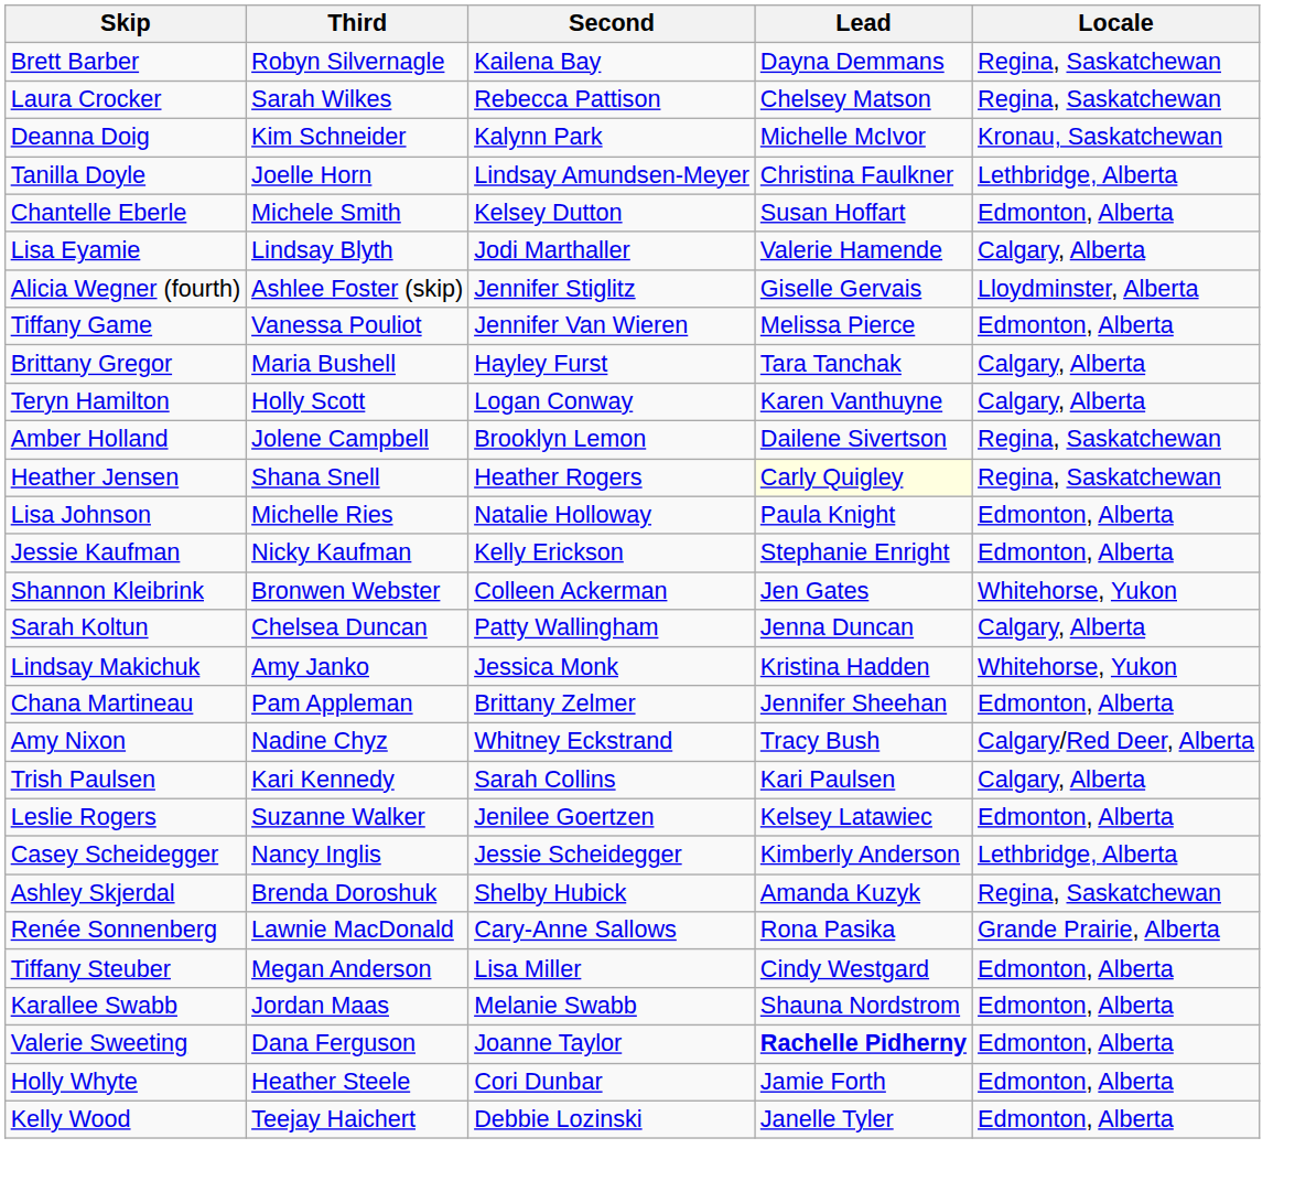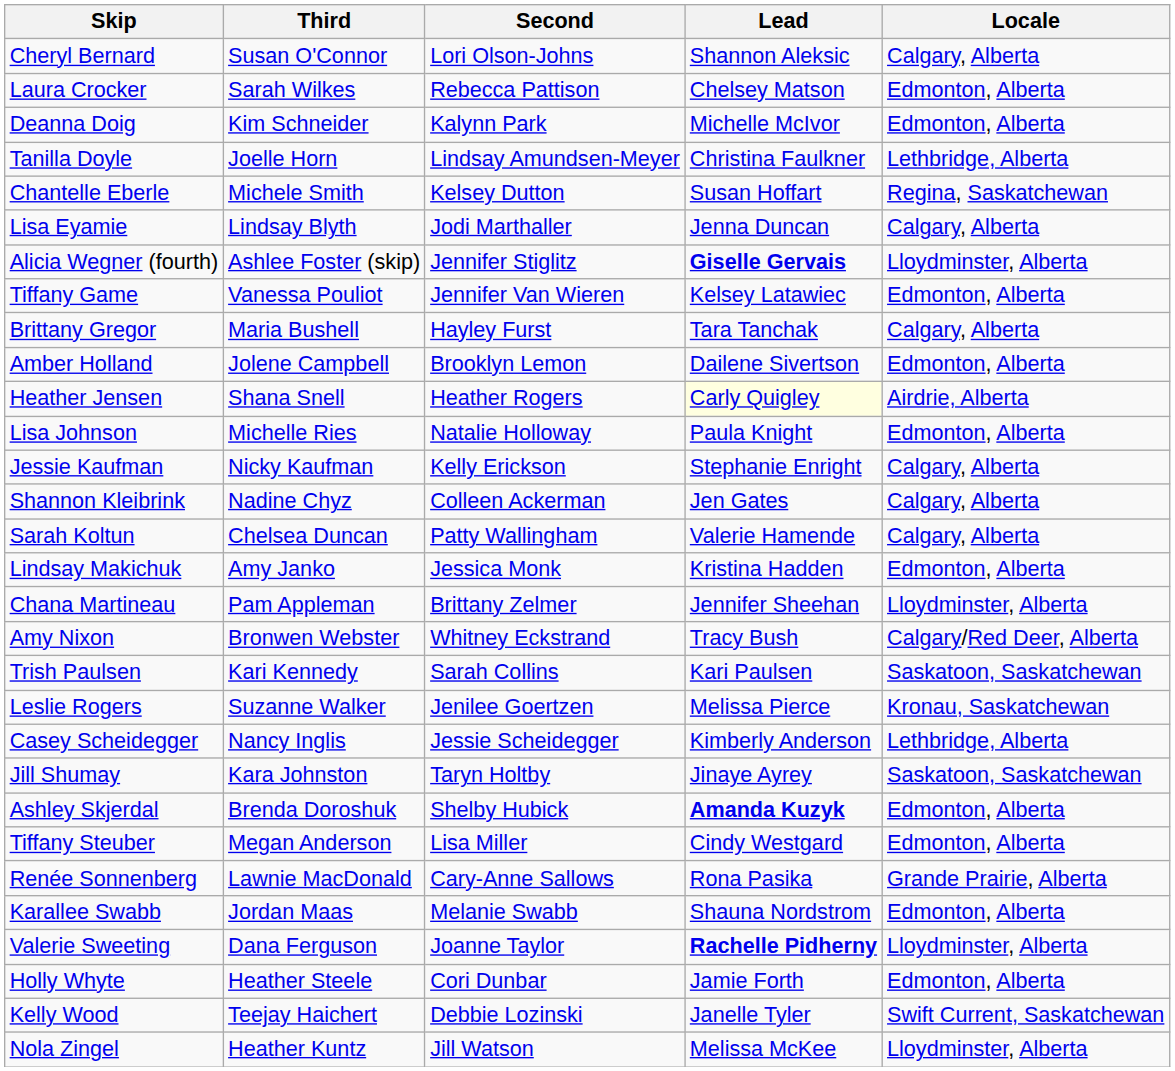 <table class=wikitable>
 <tr>
 <th>Skip</th>
 <th>Third</th>
 <th>Second</th>
 <th>Lead</th>
 <th>Locale</th>
 </tr>
 <tr>
-<td><a href='#'>Brett Barber</a></td>
-<td><a href='#'>Robyn Silvernagle</a></td>
-<td><a href='#'>Kailena Bay</a></td>
-<td><a href='#'>Dayna Demmans</a></td>
-<td> <a href='#'>Regina</a>, <a href='#'>Saskatchewan</a></td>
+<td><a href='#'>Cheryl Bernard</a></td>
+<td><a href='#'>Susan O'Connor</a></td>
+<td><a href='#'>Lori Olson-Johns</a></td>
+<td><a href='#'>Shannon Aleksic</a></td>
+<td> <a href='#'>Calgary</a>, <a href='#'>Alberta</a></td>
 </tr>
 <tr>
 <td><a href='#'>Laura Crocker</a></td>
 <td><a href='#'>Sarah Wilkes</a></td>
 <td><a href='#'>Rebecca Pattison</a></td>
 <td><a href='#'>Chelsey Matson</a></td>
-<td> <a href='#'>Regina</a>, <a href='#'>Saskatchewan</a></td>
+<td> <a href='#'>Edmonton</a>, <a href='#'>Alberta</a></td>
 </tr>
 <tr>
 <td><a href='#'>Deanna Doig</a></td>
 <td><a href='#'>Kim Schneider</a></td>
 <td><a href='#'>Kalynn Park</a></td>
 <td><a href='#'>Michelle McIvor</a></td>
-<td> <a href='#'>Kronau, Saskatchewan</a></td>
+<td> <a href='#'>Edmonton</a>, <a href='#'>Alberta</a></td>
 </tr>
 <tr>
 <td><a href='#'>Tanilla Doyle</a></td>
 <td><a href='#'>Joelle Horn</a></td>
 <td><a href='#'>Lindsay Amundsen-Meyer</a></td>
 <td><a href='#'>Christina Faulkner</a></td>
 <td> <a href='#'>Lethbridge, Alberta</a></td>
 </tr>
 <tr>
 <td><a href='#'>Chantelle Eberle</a></td>
 <td><a href='#'>Michele Smith</a></td>
 <td><a href='#'>Kelsey Dutton</a></td>
 <td><a href='#'>Susan Hoffart</a></td>
-<td> <a href='#'>Edmonton</a>, <a href='#'>Alberta</a></td>
+<td> <a href='#'>Regina</a>, <a href='#'>Saskatchewan</a></td>
 </tr>
 <tr>
 <td><a href='#'>Lisa Eyamie</a></td>
 <td><a href='#'>Lindsay Blyth</a></td>
 <td><a href='#'>Jodi Marthaller</a></td>
-<td><a href='#'>Valerie Hamende</a></td>
+<td><a href='#'>Jenna Duncan</a></td>
 <td> <a href='#'>Calgary</a>, <a href='#'>Alberta</a></td>
 </tr>
 <tr>
 <td><a href='#'>Alicia Wegner</a> (fourth)</td>
 <td><a href='#'>Ashlee Foster</a> (skip)</td>
 <td><a href='#'>Jennifer Stiglitz</a></td>
-<td><a href='#'>Giselle Gervais</a></td>
+<td><strong><a href='#'>Giselle Gervais</a></strong></td>
 <td> <a href='#'>Lloydminster</a>, <a href='#'>Alberta</a></td>
 </tr>
 <tr>
 <td><a href='#'>Tiffany Game</a></td>
 <td><a href='#'>Vanessa Pouliot</a></td>
 <td><a href='#'>Jennifer Van Wieren</a></td>
-<td><a href='#'>Melissa Pierce</a></td>
+<td><a href='#'>Kelsey Latawiec</a></td>
 <td> <a href='#'>Edmonton</a>, <a href='#'>Alberta</a></td>
 </tr>
 <tr>
 <td><a href='#'>Brittany Gregor</a></td>
 <td><a href='#'>Maria Bushell</a></td>
 <td><a href='#'>Hayley Furst</a></td>
 <td><a href='#'>Tara Tanchak</a></td>
 <td> <a href='#'>Calgary</a>, <a href='#'>Alberta</a></td>
 </tr>
 <tr>
-<td><a href='#'>Teryn Hamilton</a></td>
-<td><a href='#'>Holly Scott</a></td>
-<td><a href='#'>Logan Conway</a></td>
-<td><a href='#'>Karen Vanthuyne</a></td>
-<td> <a href='#'>Calgary</a>, <a href='#'>Alberta</a></td>
-</tr>
-<tr>
 <td><a href='#'>Amber Holland</a></td>
 <td><a href='#'>Jolene Campbell</a></td>
 <td><a href='#'>Brooklyn Lemon</a></td>
 <td><a href='#'>Dailene Sivertson</a></td>
-<td> <a href='#'>Regina</a>, <a href='#'>Saskatchewan</a></td>
+<td> <a href='#'>Edmonton</a>, <a href='#'>Alberta</a></td>
 </tr>
 <tr>
 <td><a href='#'>Heather Jensen</a></td>
 <td><a href='#'>Shana Snell</a></td>
 <td><a href='#'>Heather Rogers</a></td>
 <td style="background: lightyellow;"><a href='#'>Carly Quigley</a></td>
-<td> <a href='#'>Regina</a>, <a href='#'>Saskatchewan</a></td>
+<td> <a href='#'>Airdrie, Alberta</a></td>
 </tr>
 <tr>
 <td><a href='#'>Lisa Johnson</a></td>
 <td><a href='#'>Michelle Ries</a></td>
 <td><a href='#'>Natalie Holloway</a></td>
 <td><a href='#'>Paula Knight</a></td>
 <td> <a href='#'>Edmonton</a>, <a href='#'>Alberta</a></td>
 </tr>
 <tr>
 <td><a href='#'>Jessie Kaufman</a></td>
 <td><a href='#'>Nicky Kaufman</a></td>
 <td><a href='#'>Kelly Erickson</a></td>
 <td><a href='#'>Stephanie Enright</a></td>
-<td> <a href='#'>Edmonton</a>, <a href='#'>Alberta</a></td>
+<td> <a href='#'>Calgary</a>, <a href='#'>Alberta</a></td>
 </tr>
 <tr>
 <td><a href='#'>Shannon Kleibrink</a></td>
-<td><a href='#'>Bronwen Webster</a></td>
+<td><a href='#'>Nadine Chyz</a></td>
 <td><a href='#'>Colleen Ackerman</a></td>
 <td><a href='#'>Jen Gates</a></td>
-<td> <a href='#'>Whitehorse</a>, <a href='#'>Yukon</a></td>
+<td> <a href='#'>Calgary</a>, <a href='#'>Alberta</a></td>
 </tr>
 <tr>
 <td><a href='#'>Sarah Koltun</a></td>
 <td><a href='#'>Chelsea Duncan</a></td>
 <td><a href='#'>Patty Wallingham</a></td>
-<td><a href='#'>Jenna Duncan</a></td>
+<td><a href='#'>Valerie Hamende</a></td>
 <td> <a href='#'>Calgary</a>, <a href='#'>Alberta</a></td>
 </tr>
 <tr>
 <td><a href='#'>Lindsay Makichuk</a></td>
 <td><a href='#'>Amy Janko</a></td>
 <td><a href='#'>Jessica Monk</a></td>
 <td><a href='#'>Kristina Hadden</a></td>
-<td> <a href='#'>Whitehorse</a>, <a href='#'>Yukon</a></td>
+<td> <a href='#'>Edmonton</a>, <a href='#'>Alberta</a></td>
 </tr>
 <tr>
 <td><a href='#'>Chana Martineau</a></td>
 <td><a href='#'>Pam Appleman</a></td>
 <td><a href='#'>Brittany Zelmer</a></td>
 <td><a href='#'>Jennifer Sheehan</a></td>
-<td> <a href='#'>Edmonton</a>, <a href='#'>Alberta</a></td>
+<td> <a href='#'>Lloydminster</a>, <a href='#'>Alberta</a></td>
 </tr>
 <tr>
 <td><a href='#'>Amy Nixon</a></td>
-<td><a href='#'>Nadine Chyz</a></td>
+<td><a href='#'>Bronwen Webster</a></td>
 <td><a href='#'>Whitney Eckstrand</a></td>
 <td><a href='#'>Tracy Bush</a></td>
 <td> <a href='#'>Calgary</a>/<a href='#'>Red Deer</a>, <a href='#'>Alberta</a></td>
 </tr>
 <tr>
 <td><a href='#'>Trish Paulsen</a></td>
 <td><a href='#'>Kari Kennedy</a></td>
 <td><a href='#'>Sarah Collins</a></td>
 <td><a href='#'>Kari Paulsen</a></td>
-<td> <a href='#'>Calgary</a>, <a href='#'>Alberta</a></td>
+<td> <a href='#'>Saskatoon, Saskatchewan</a></td>
 </tr>
 <tr>
 <td><a href='#'>Leslie Rogers</a></td>
 <td><a href='#'>Suzanne Walker</a></td>
 <td><a href='#'>Jenilee Goertzen</a></td>
-<td><a href='#'>Kelsey Latawiec</a></td>
-<td> <a href='#'>Edmonton</a>, <a href='#'>Alberta</a></td>
+<td><a href='#'>Melissa Pierce</a></td>
+<td> <a href='#'>Kronau, Saskatchewan</a></td>
 </tr>
 <tr>
 <td><a href='#'>Casey Scheidegger</a></td>
 <td><a href='#'>Nancy Inglis</a></td>
 <td><a href='#'>Jessie Scheidegger</a></td>
 <td><a href='#'>Kimberly Anderson</a></td>
 <td> <a href='#'>Lethbridge, Alberta</a></td>
 </tr>
 <tr>
+<td><a href='#'>Jill Shumay</a></td>
+<td><a href='#'>Kara Johnston</a></td>
+<td><a href='#'>Taryn Holtby</a></td>
+<td><a href='#'>Jinaye Ayrey</a></td>
+<td> <a href='#'>Saskatoon, Saskatchewan</a></td>
+</tr>
+<tr>
 <td><a href='#'>Ashley Skjerdal</a></td>
 <td><a href='#'>Brenda Doroshuk</a></td>
 <td><a href='#'>Shelby Hubick</a></td>
-<td><a href='#'>Amanda Kuzyk</a></td>
-<td> <a href='#'>Regina</a>, <a href='#'>Saskatchewan</a></td>
+<td><strong><a href='#'>Amanda Kuzyk</a></strong></td>
+<td> <a href='#'>Edmonton</a>, <a href='#'>Alberta</a></td>
+</tr>
+<tr>
+<td><a href='#'>Tiffany Steuber</a></td>
+<td><a href='#'>Megan Anderson</a></td>
+<td><a href='#'>Lisa Miller</a></td>
+<td><a href='#'>Cindy Westgard</a></td>
+<td> <a href='#'>Edmonton</a>, <a href='#'>Alberta</a></td>
 </tr>
 <tr>
 <td><a href='#'>Renée Sonnenberg</a></td>
 <td><a href='#'>Lawnie MacDonald</a></td>
 <td><a href='#'>Cary-Anne Sallows</a></td>
 <td><a href='#'>Rona Pasika</a></td>
 <td> <a href='#'>Grande Prairie</a>, <a href='#'>Alberta</a></td>
-</tr>
-<tr>
-<td><a href='#'>Tiffany Steuber</a></td>
-<td><a href='#'>Megan Anderson</a></td>
-<td><a href='#'>Lisa Miller</a></td>
-<td><a href='#'>Cindy Westgard</a></td>
-<td> <a href='#'>Edmonton</a>, <a href='#'>Alberta</a></td>
 </tr>
 <tr>
 <td><a href='#'>Karallee Swabb</a></td>
 <td><a href='#'>Jordan Maas</a></td>
 <td><a href='#'>Melanie Swabb</a></td>
 <td><a href='#'>Shauna Nordstrom</a></td>
 <td> <a href='#'>Edmonton</a>, <a href='#'>Alberta</a></td>
 </tr>
 <tr>
 <td><a href='#'>Valerie Sweeting</a></td>
 <td><a href='#'>Dana Ferguson</a></td>
 <td><a href='#'>Joanne Taylor</a></td>
 <td><strong><a href='#'>Rachelle Pidherny</a></strong></td>
-<td> <a href='#'>Edmonton</a>, <a href='#'>Alberta</a></td>
+<td> <a href='#'>Lloydminster</a>, <a href='#'>Alberta</a></td>
 </tr>
 <tr>
 <td><a href='#'>Holly Whyte</a></td>
 <td><a href='#'>Heather Steele</a></td>
 <td><a href='#'>Cori Dunbar</a></td>
 <td><a href='#'>Jamie Forth</a></td>
 <td> <a href='#'>Edmonton</a>, <a href='#'>Alberta</a></td>
 </tr>
 <tr>
 <td><a href='#'>Kelly Wood</a></td>
 <td><a href='#'>Teejay Haichert</a></td>
 <td><a href='#'>Debbie Lozinski</a></td>
 <td><a href='#'>Janelle Tyler</a></td>
-<td> <a href='#'>Edmonton</a>, <a href='#'>Alberta</a></td>
+<td> <a href='#'>Swift Current, Saskatchewan</a></td>
+</tr>
+<tr>
+<td><a href='#'>Nola Zingel</a></td>
+<td><a href='#'>Heather Kuntz</a></td>
+<td><a href='#'>Jill Watson</a></td>
+<td><a href='#'>Melissa McKee</a></td>
+<td> <a href='#'>Lloydminster</a>, <a href='#'>Alberta</a></td>
 </tr>
 </table>
